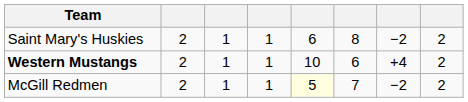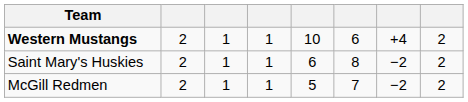 <table class="wikitable" style="text-align:center;">
 <tr>
 <th width=165>Team</th>
 <th width=40></th>
 <th width=40></th>
 <th width=40></th>
 <th width=40></th>
 <th width=40></th>
 <th width=40></th>
 <th width=40></th>
 </tr>
 <tr>
+<td style="text-align:left;"><strong>Western Mustangs</strong></td>
+<td>2</td>
+<td>1</td>
+<td>1</td>
+<td>10</td>
+<td>6</td>
+<td>+4</td>
+<td>2</td>
+</tr>
+<tr>
 <td style="text-align:left;">Saint Mary's Huskies</td>
 <td>2</td>
 <td>1</td>
 <td>1</td>
 <td>6</td>
 <td>8</td>
 <td>−2</td>
 <td>2</td>
 </tr>
 <tr>
-<td style="text-align:left;"><strong>Western Mustangs</strong></td>
-<td>2</td>
-<td>1</td>
-<td>1</td>
-<td>10</td>
-<td>6</td>
-<td>+4</td>
-<td>2</td>
-</tr>
-<tr>
 <td style="text-align:left;">McGill Redmen</td>
 <td>2</td>
 <td>1</td>
 <td>1</td>
-<td style="background: lightyellow;">5</td>
+<td>5</td>
 <td>7</td>
 <td>−2</td>
 <td>2</td>
 </tr>
 </table>
